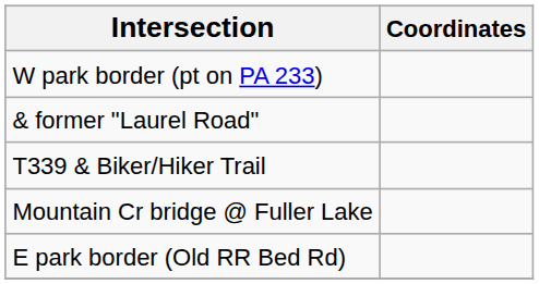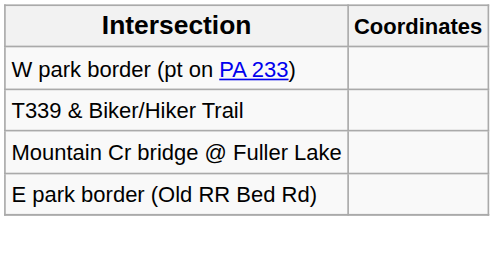 <table class="wikitable" style="text-align:left; margin:1em; float:right;">
 <tr>
 <th>Intersection</th>
 <th><small>Coordinates</small></th>
 </tr>
 <tr>
 <td><small>W park border (pt on <a href='#'>PA 233</a>)</small></td>
-<td><small></small></td>
-</tr>
-<tr>
-<td><small>  & former "Laurel Road"</small></td>
 <td><small></small></td>
 </tr>
 <tr>
 <td><small> T339 & Biker/Hiker Trail</small></td>
 <td><small></small></td>
 </tr>
 <tr>
 <td><small>Mountain Cr bridge @ Fuller Lake</small></td>
 <td><small></small></td>
 </tr>
 <tr>
 <td><small>E park border (Old RR Bed Rd)</small></td>
 <td><small> </small></td>
 </tr>
 <tr>
 </tr>
 </table>
